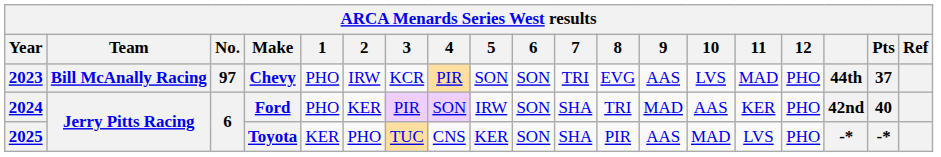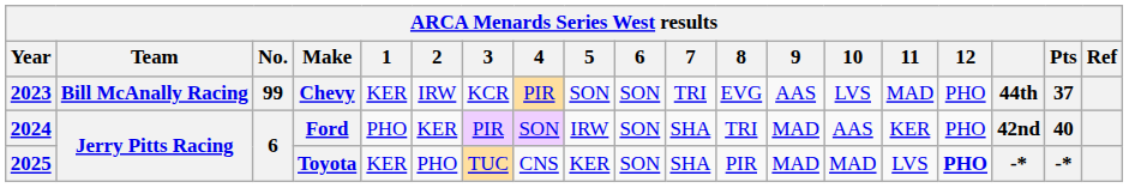 <table class="wikitable" style="text-align:center; font-size:75%">
 <tr>
 <th colspan=23><a href='#'>ARCA Menards Series West</a> results</th>
 </tr>
 <tr>
 <th>Year</th>
 <th>Team</th>
 <th>No.</th>
 <th>Make</th>
 <th>1</th>
 <th>2</th>
 <th>3</th>
 <th>4</th>
 <th>5</th>
 <th>6</th>
 <th>7</th>
 <th>8</th>
 <th>9</th>
 <th>10</th>
 <th>11</th>
 <th>12</th>
 <th></th>
 <th>Pts</th>
 <th>Ref</th>
 </tr>
 <tr>
 <th><a href='#'>2023</a></th>
 <th nowrap><a href='#'>Bill McAnally Racing</a></th>
-<th>97</th>
+<th>99</th>
 <th><a href='#'>Chevy</a></th>
-<td><a href='#'>PHO</a></td>
+<td><a href='#'>KER</a></td>
 <td><a href='#'>IRW</a></td>
 <td><a href='#'>KCR</a></td>
 <td style="background:#FFDF9F;"><a href='#'>PIR</a><br></td>
 <td><a href='#'>SON</a></td>
 <td><a href='#'>SON</a></td>
 <td><a href='#'>TRI</a></td>
 <td><a href='#'>EVG</a></td>
 <td><a href='#'>AAS</a></td>
 <td><a href='#'>LVS</a></td>
 <td><a href='#'>MAD</a></td>
 <td><a href='#'>PHO</a></td>
 <th>44th</th>
 <th>37</th>
 <th></th>
 </tr>
 <tr>
 <th><a href='#'>2024</a></th>
 <th rowspan=2><a href='#'>Jerry Pitts Racing</a></th>
 <th rowspan=2>6</th>
 <th><a href='#'>Ford</a></th>
 <td><a href='#'>PHO</a></td>
 <td><a href='#'>KER</a></td>
 <td style="background:#EFCFFF;"><a href='#'>PIR</a><br></td>
 <td style="background:#EFCFFF;"><a href='#'>SON</a><br></td>
 <td><a href='#'>IRW</a></td>
 <td><a href='#'>SON</a></td>
 <td><a href='#'>SHA</a></td>
 <td><a href='#'>TRI</a></td>
 <td><a href='#'>MAD</a></td>
 <td><a href='#'>AAS</a></td>
 <td><a href='#'>KER</a></td>
 <td><a href='#'>PHO</a></td>
 <th>42nd</th>
 <th>40</th>
 <th></th>
 </tr>
 <tr>
 <th><a href='#'>2025</a></th>
 <th><a href='#'>Toyota</a></th>
 <td><a href='#'>KER</a></td>
 <td><a href='#'>PHO</a></td>
 <td style="background:#FFDF9F;"><a href='#'>TUC</a><br></td>
 <td><a href='#'>CNS</a></td>
 <td><a href='#'>KER</a></td>
 <td><a href='#'>SON</a></td>
 <td><a href='#'>SHA</a></td>
 <td><a href='#'>PIR</a></td>
-<td><a href='#'>AAS</a></td>
+<td><a href='#'>MAD</a></td>
 <td><a href='#'>MAD</a></td>
 <td><a href='#'>LVS</a></td>
-<td><a href='#'>PHO</a></td>
+<td><strong><a href='#'>PHO</a></strong></td>
 <th>-*</th>
 <th>-*</th>
 <th></th>
 </tr>
 </table>
